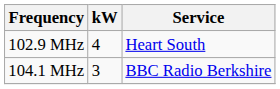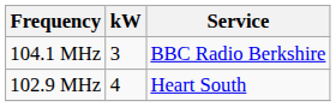 <table class="wikitable sortable">
 <tr>
 <th>Frequency</th>
 <th>kW</th>
 <th>Service</th>
 </tr>
 <tr>
+<td>104.1 MHz</td>
+<td>3</td>
+<td><a href='#'>BBC Radio Berkshire</a></td>
+</tr>
+<tr>
 <td>102.9 MHz</td>
 <td>4</td>
 <td><a href='#'>Heart South</a></td>
 </tr>
 <tr>
-<td>104.1 MHz</td>
-<td>3</td>
-<td><a href='#'>BBC Radio Berkshire</a></td>
-</tr>
-<tr>
 </tr>
 </table>
